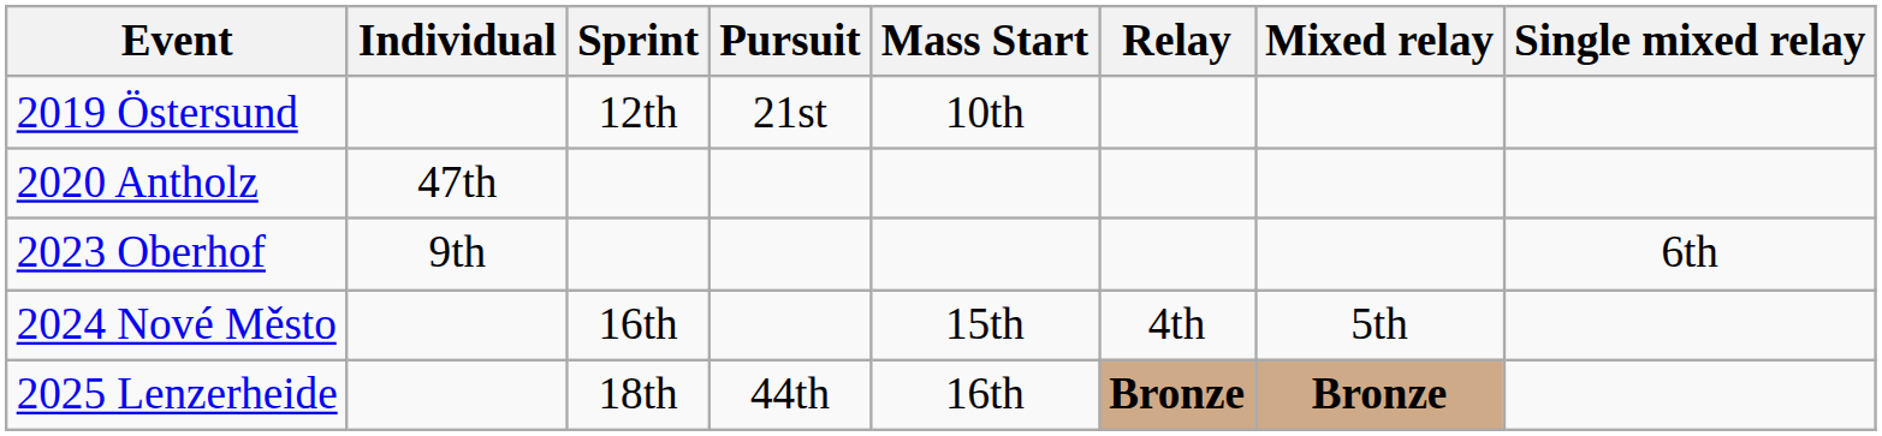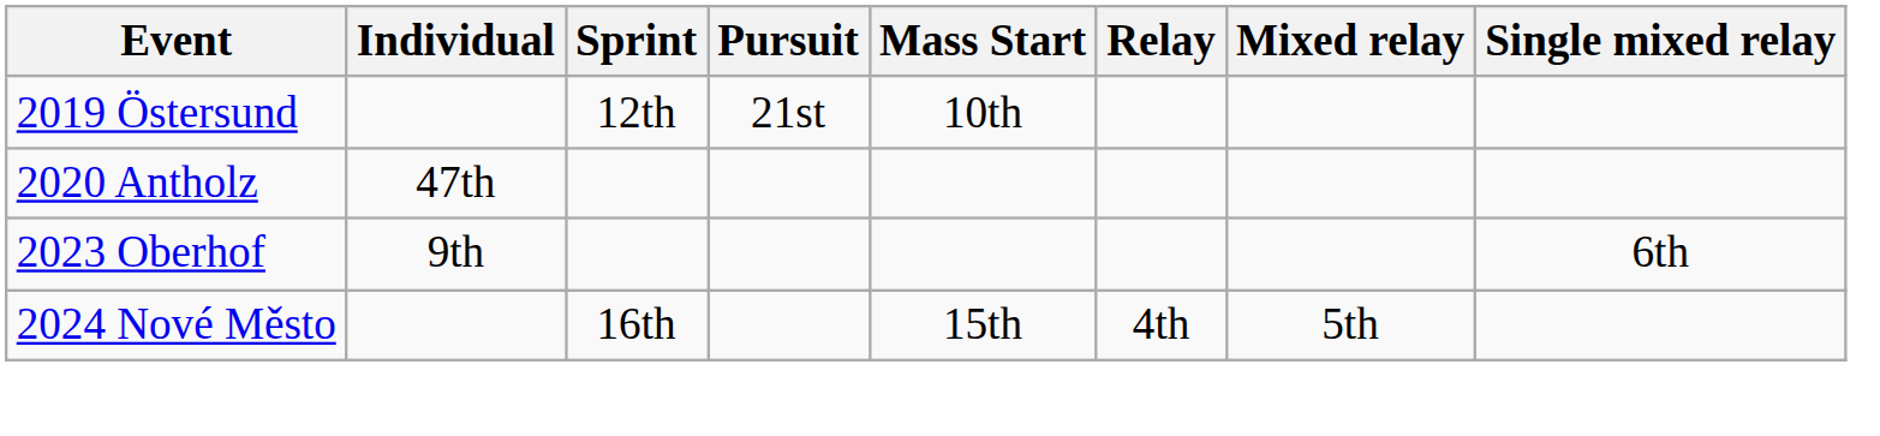 <table class="wikitable" style="text-align:center">
 <tr>
 <th>Event</th>
 <th>Individual</th>
 <th>Sprint</th>
 <th>Pursuit</th>
 <th>Mass Start</th>
 <th>Relay</th>
 <th>Mixed relay</th>
 <th>Single mixed relay</th>
 </tr>
 <tr>
 <td align=left> <a href='#'>2019 Östersund</a></td>
 <td></td>
 <td>12th</td>
 <td>21st</td>
 <td>10th</td>
 <td></td>
 <td></td>
 <td></td>
 </tr>
 <tr>
 <td align=left> <a href='#'>2020 Antholz</a></td>
 <td>47th</td>
 <td></td>
 <td></td>
 <td></td>
 <td></td>
 <td></td>
 </tr>
 <tr>
 <td align=left> <a href='#'>2023 Oberhof</a></td>
 <td>9th</td>
 <td></td>
 <td></td>
 <td></td>
 <td></td>
 <td></td>
 <td>6th</td>
 </tr>
 <tr>
 <td align=left> <a href='#'>2024 Nové Město</a></td>
 <td></td>
 <td>16th</td>
 <td></td>
 <td>15th</td>
 <td>4th</td>
 <td>5th</td>
 <td></td>
 </tr>
-<tr>
-<td align=left> <a href='#'>2025 Lenzerheide</a></td>
-<td></td>
-<td>18th</td>
-<td>44th</td>
-<td>16th</td>
-<td style="background:#cfaa88;"><strong>Bronze</strong></td>
-<td style="background:#cfaa88;"><strong>Bronze</strong></td>
-<td></td>
-</tr>
 </table>
